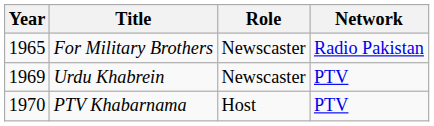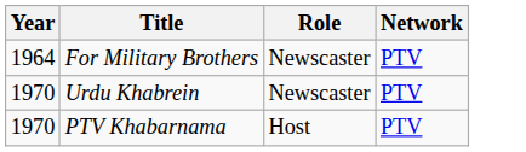 <table class="wikitable sortable plainrowheaders">
 <tr style="text-align:center;">
 <th scope="col">Year</th>
 <th scope="col">Title</th>
 <th scope="col">Role</th>
 <th scope="col">Network</th>
 </tr>
 <tr>
-<td>1965</td>
+<td>1964</td>
 <td><em>For Military Brothers</em></td>
 <td>Newscaster</td>
-<td><a href='#'>Radio Pakistan</a></td>
+<td><a href='#'>PTV</a></td>
 </tr>
 <tr>
-<td>1969</td>
+<td>1970</td>
 <td><em>Urdu Khabrein</em></td>
 <td>Newscaster</td>
 <td><a href='#'>PTV</a></td>
 </tr>
 <tr>
 <td>1970</td>
 <td><em>PTV Khabarnama</em></td>
 <td>Host</td>
 <td><a href='#'>PTV</a></td>
 </tr>
 </table>
